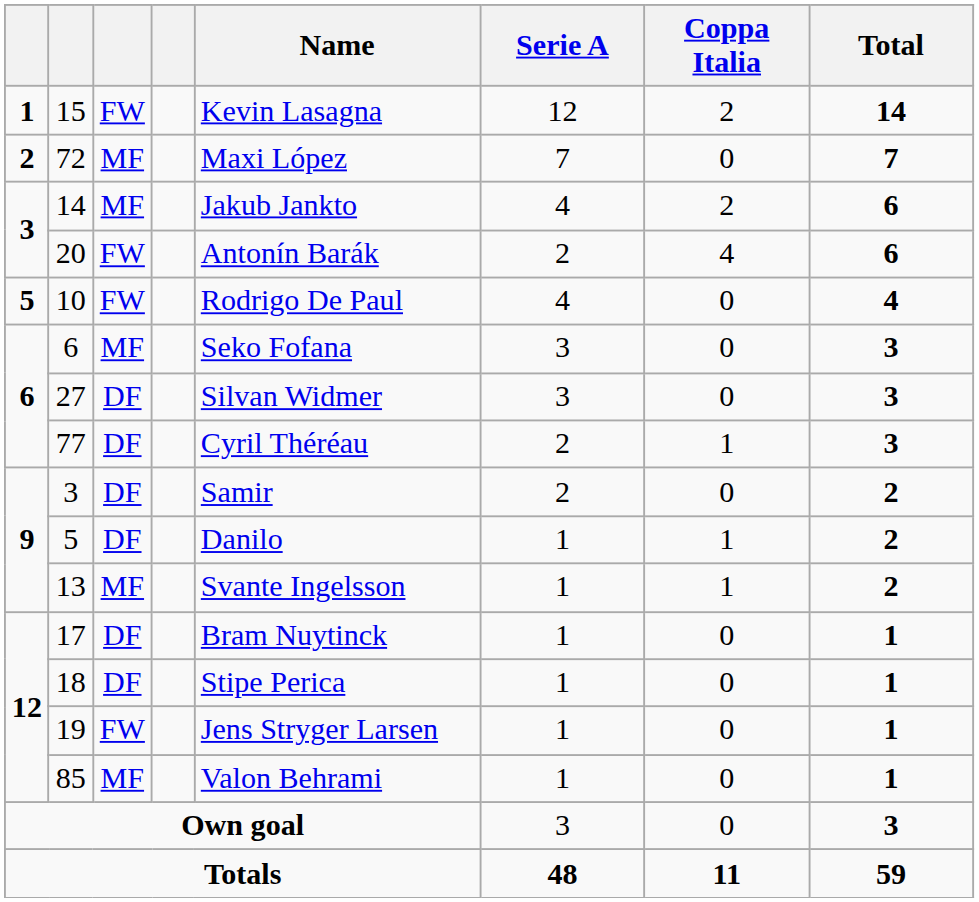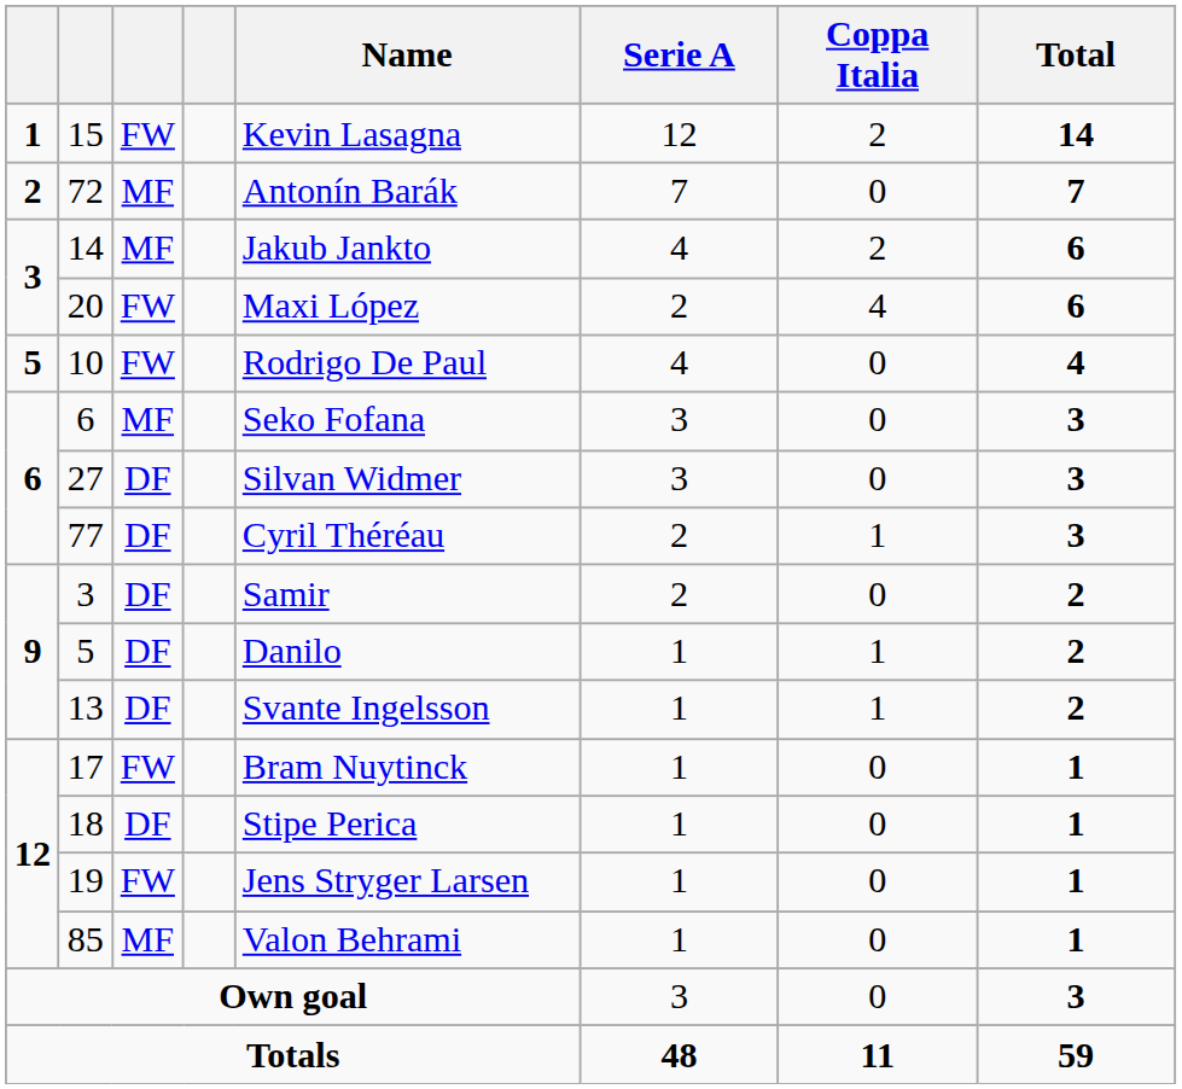 <table class="wikitable" style="text-align:center">
 <tr>
 <th width=15></th>
 <th width=15></th>
 <th width=15></th>
 <th width=15></th>
 <th width=145>Name</th>
 <th width=80><strong><a href='#'>Serie A</a></strong></th>
 <th width=80><strong><a href='#'>Coppa Italia</a></strong></th>
 <th width=80>Total</th>
 </tr>
 <tr>
 <td><strong>1</strong></td>
 <td>15</td>
 <td><a href='#'>FW</a></td>
 <td></td>
 <td align=left><a href='#'>Kevin Lasagna</a></td>
 <td>12</td>
 <td>2</td>
 <td><strong>14</strong></td>
 </tr>
 <tr>
 <td><strong>2</strong></td>
 <td>72</td>
 <td><a href='#'>MF</a></td>
 <td></td>
-<td align=left><a href='#'>Maxi López</a></td>
+<td align=left><a href='#'>Antonín Barák</a></td>
 <td>7</td>
 <td>0</td>
 <td><strong>7</strong></td>
 </tr>
 <tr>
 <td rowspan=2><strong>3</strong></td>
 <td>14</td>
 <td><a href='#'>MF</a></td>
 <td></td>
 <td align=left><a href='#'>Jakub Jankto</a></td>
 <td>4</td>
 <td>2</td>
 <td><strong>6</strong></td>
 </tr>
 <tr>
 <td>20</td>
 <td><a href='#'>FW</a></td>
 <td></td>
-<td align=left><a href='#'>Antonín Barák</a></td>
+<td align=left><a href='#'>Maxi López</a></td>
 <td>2</td>
 <td>4</td>
 <td><strong>6</strong></td>
 </tr>
 <tr>
 <td><strong>5</strong></td>
 <td>10</td>
 <td><a href='#'>FW</a></td>
 <td></td>
 <td align=left><a href='#'>Rodrigo De Paul</a></td>
 <td>4</td>
 <td>0</td>
 <td><strong>4</strong></td>
 </tr>
 <tr>
 <td rowspan=3><strong>6</strong></td>
 <td>6</td>
 <td><a href='#'>MF</a></td>
 <td></td>
 <td align=left><a href='#'>Seko Fofana</a></td>
 <td>3</td>
 <td>0</td>
 <td><strong>3</strong></td>
 </tr>
 <tr>
 <td>27</td>
 <td><a href='#'>DF</a></td>
 <td></td>
 <td align=left><a href='#'>Silvan Widmer</a></td>
 <td>3</td>
 <td>0</td>
 <td><strong>3</strong></td>
 </tr>
 <tr>
 <td>77</td>
 <td><a href='#'>DF</a></td>
 <td></td>
 <td align=left><a href='#'>Cyril Théréau</a></td>
 <td>2</td>
 <td>1</td>
 <td><strong>3</strong></td>
 </tr>
 <tr>
 <td rowspan=3><strong>9</strong></td>
 <td>3</td>
 <td><a href='#'>DF</a></td>
 <td></td>
 <td align=left><a href='#'>Samir</a></td>
 <td>2</td>
 <td>0</td>
 <td><strong>2</strong></td>
 </tr>
 <tr>
 <td>5</td>
 <td><a href='#'>DF</a></td>
 <td></td>
 <td align=left><a href='#'>Danilo</a></td>
 <td>1</td>
 <td>1</td>
 <td><strong>2</strong></td>
 </tr>
 <tr>
 <td>13</td>
-<td><a href='#'>MF</a></td>
+<td><a href='#'>DF</a></td>
 <td></td>
 <td align=left><a href='#'>Svante Ingelsson</a></td>
 <td>1</td>
 <td>1</td>
 <td><strong>2</strong></td>
 </tr>
 <tr>
 <td rowspan=4><strong>12</strong></td>
 <td>17</td>
-<td><a href='#'>DF</a></td>
+<td><a href='#'>FW</a></td>
 <td></td>
 <td align=left><a href='#'>Bram Nuytinck</a></td>
 <td>1</td>
 <td>0</td>
 <td><strong>1</strong></td>
 </tr>
 <tr>
 <td>18</td>
 <td><a href='#'>DF</a></td>
 <td></td>
 <td align=left><a href='#'>Stipe Perica</a></td>
 <td>1</td>
 <td>0</td>
 <td><strong>1</strong></td>
 </tr>
 <tr>
 <td>19</td>
 <td><a href='#'>FW</a></td>
 <td></td>
 <td align=left><a href='#'>Jens Stryger Larsen</a></td>
 <td>1</td>
 <td>0</td>
 <td><strong>1</strong></td>
 </tr>
 <tr>
 <td>85</td>
 <td><a href='#'>MF</a></td>
 <td></td>
 <td align=left><a href='#'>Valon Behrami</a></td>
 <td>1</td>
 <td>0</td>
 <td><strong>1</strong></td>
 </tr>
 <tr>
 <td colspan=5><strong>Own goal</strong></td>
 <td>3</td>
 <td>0</td>
 <td><strong>3</strong></td>
 </tr>
 <tr>
 <td colspan=5><strong>Totals</strong></td>
 <td><strong>48</strong></td>
 <td><strong>11</strong></td>
 <td><strong>59</strong></td>
 </tr>
 </table>
